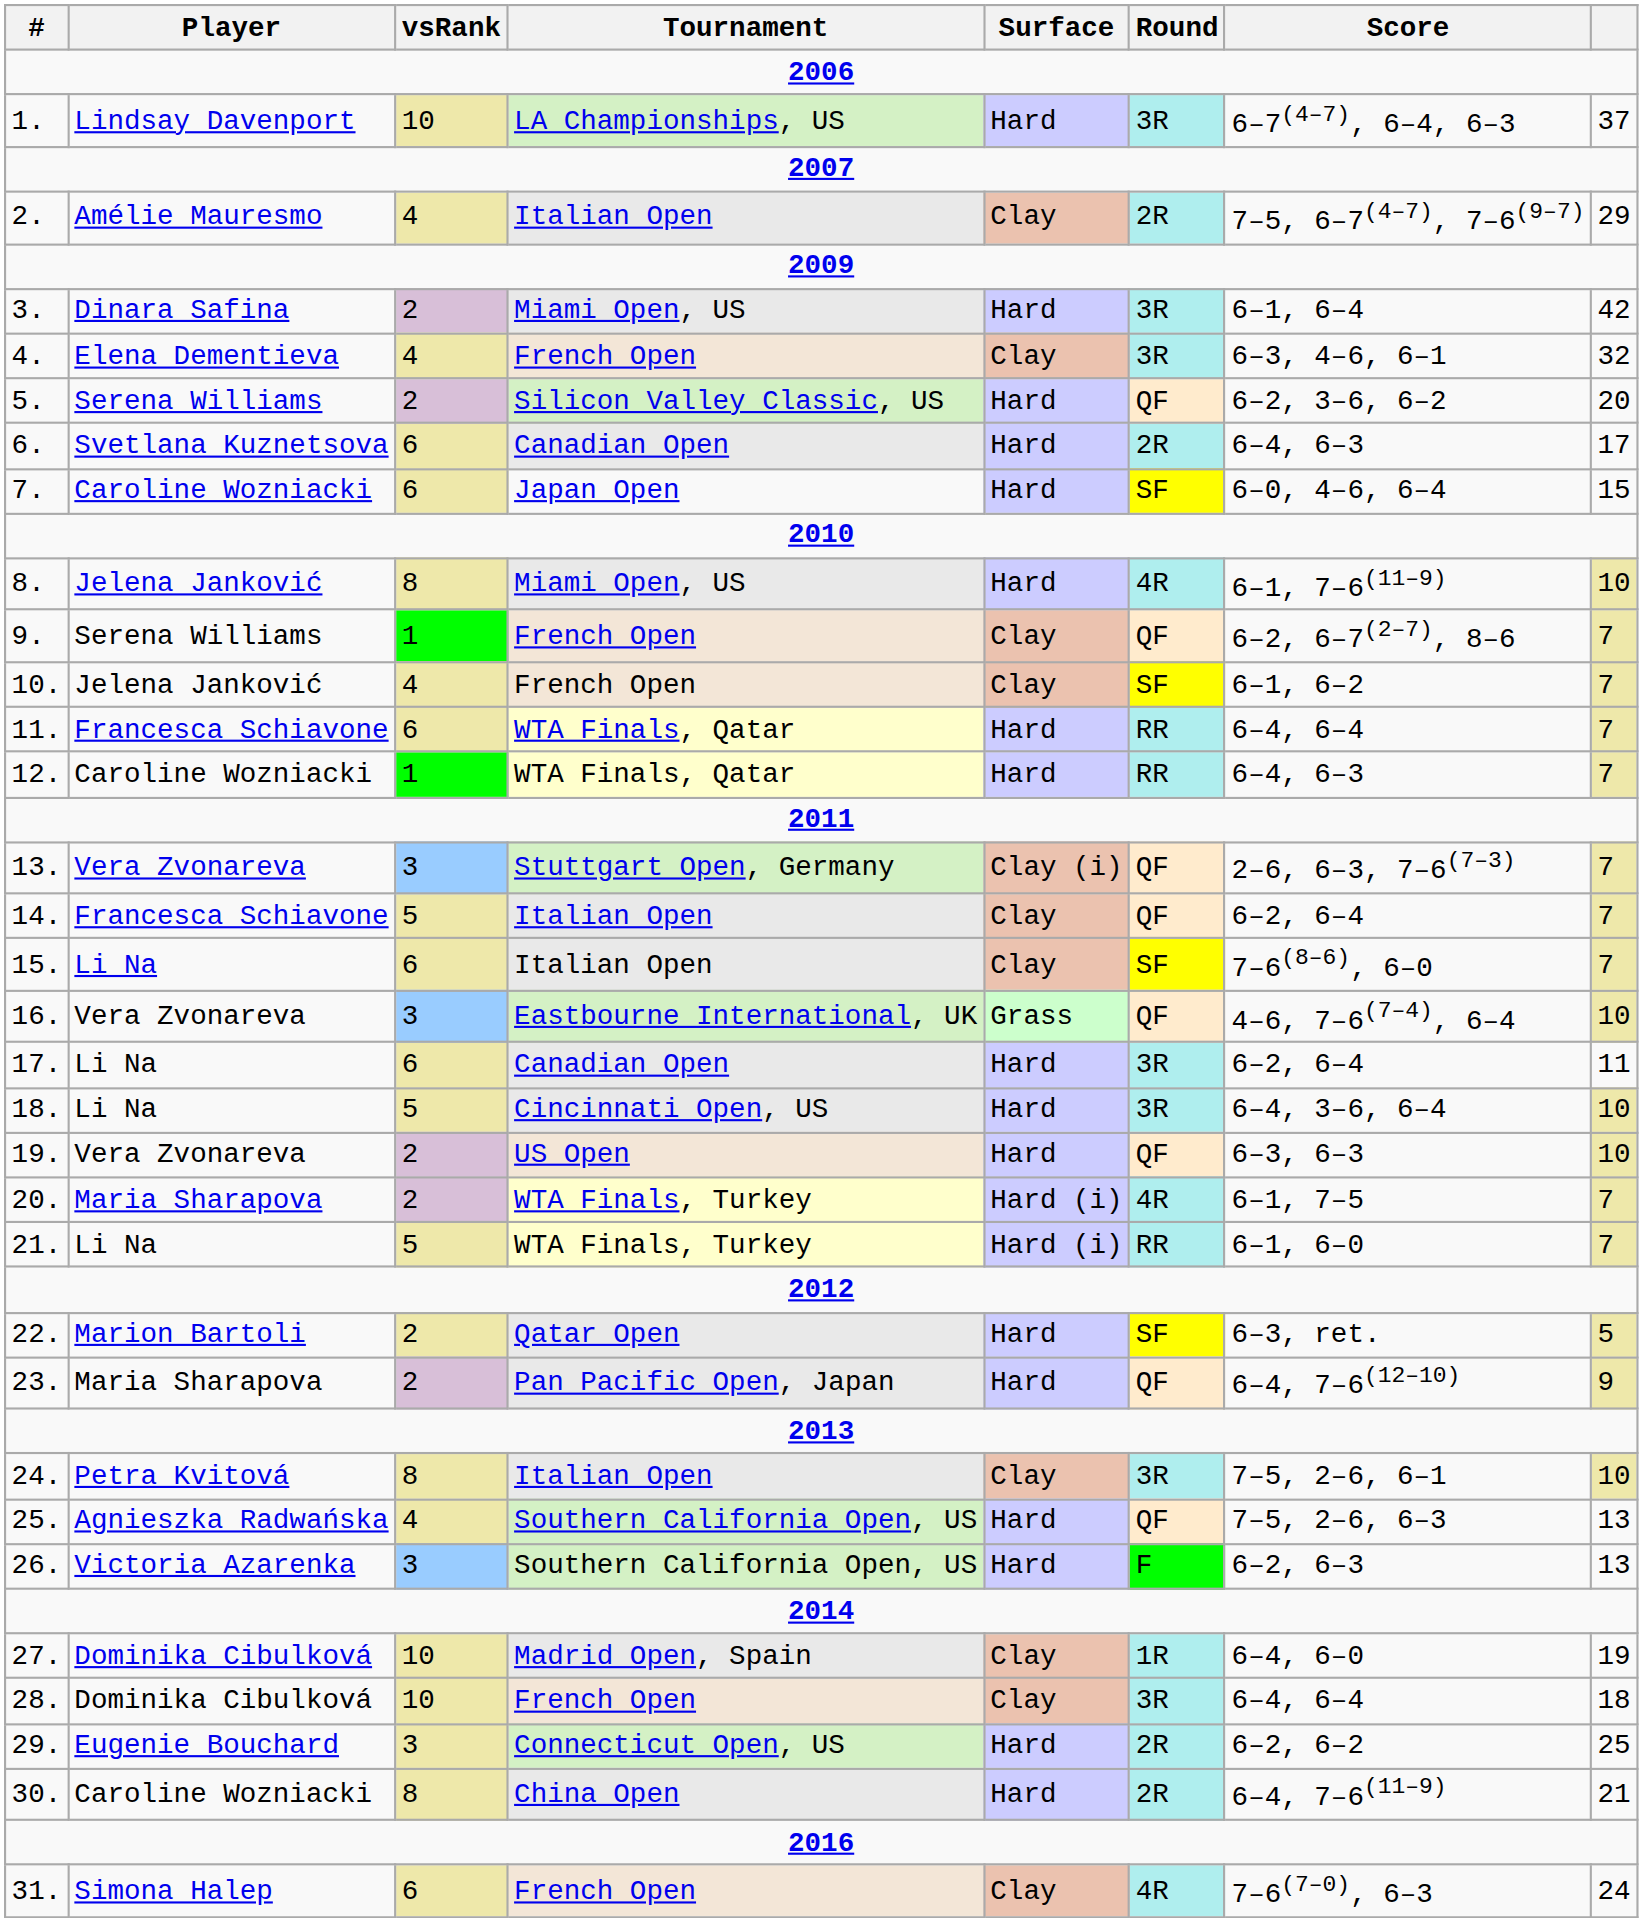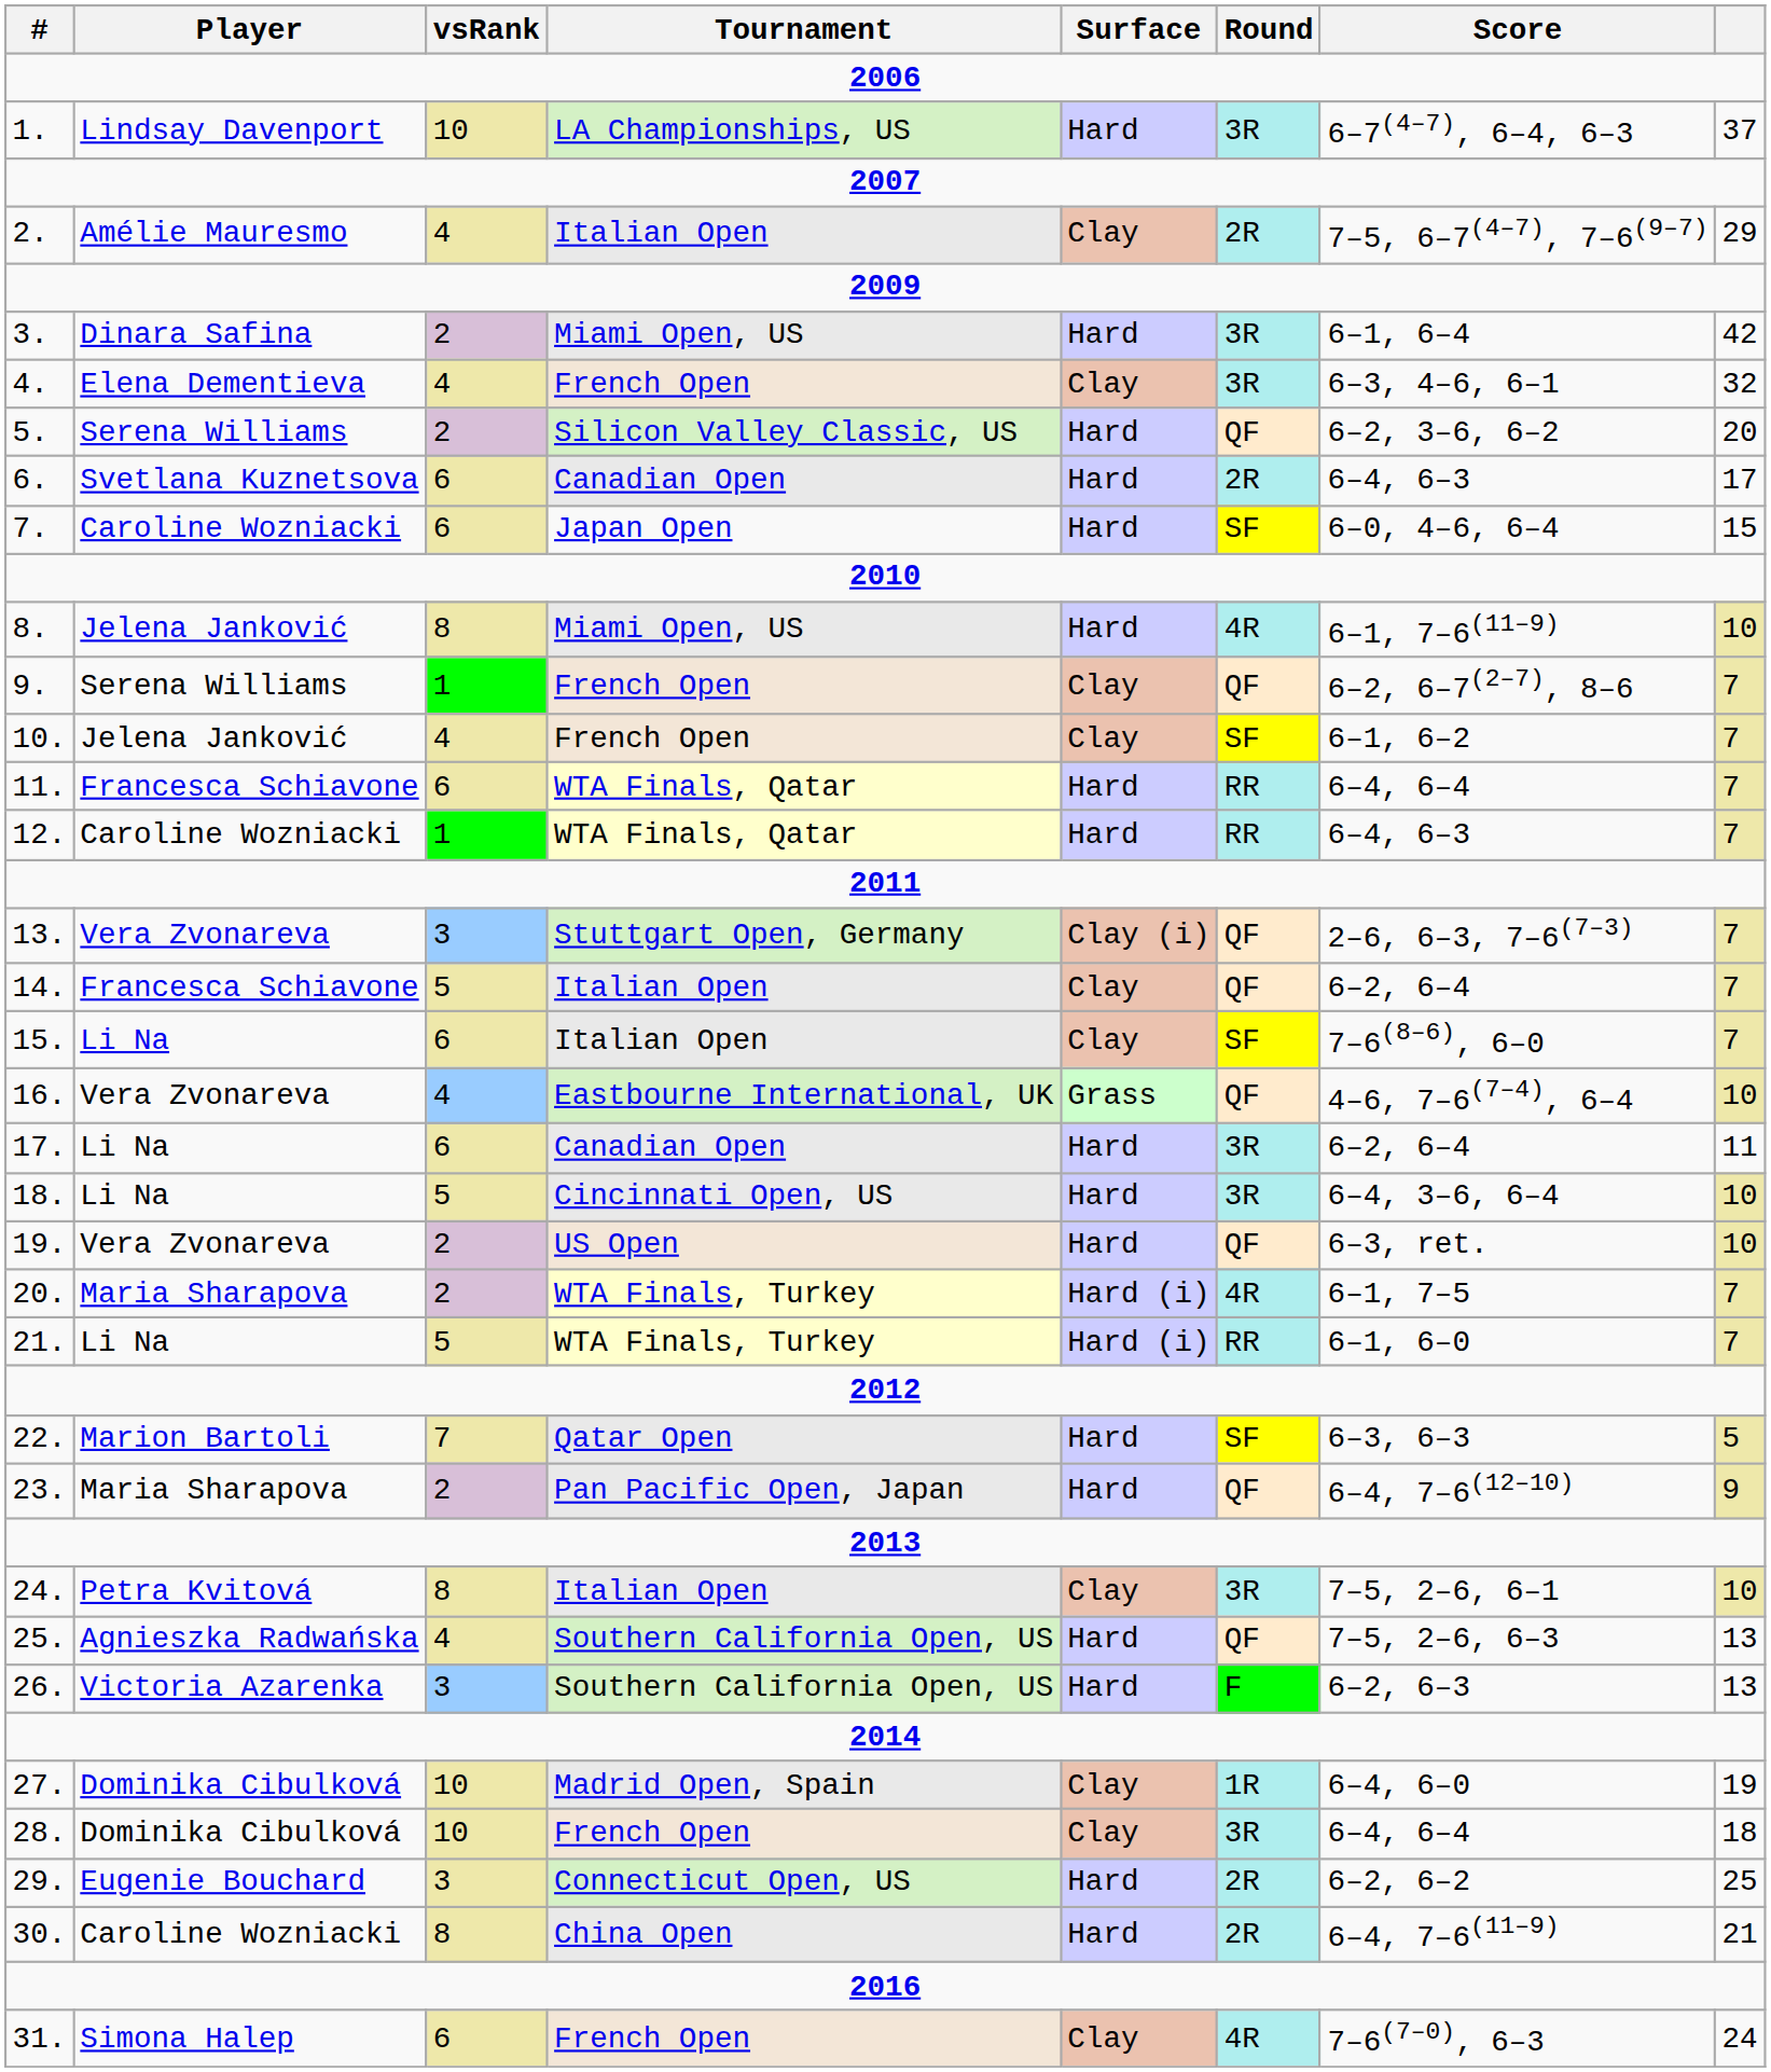 <table class="wikitable sortable">
 <tr>
 <th>#</th>
 <th>Player</th>
 <th>vsRank</th>
 <th>Tournament</th>
 <th>Surface</th>
 <th>Round</th>
 <th class="unsortable">Score</th>
 <th></th>
 </tr>
 <tr>
 <td colspan=8 style=text-align:center><strong><a href='#'>2006</a></strong></td>
 </tr>
 <tr>
 <td>1.</td>
 <td> <a href='#'>Lindsay Davenport</a></td>
 <td style="background:#eee8aa;">10</td>
 <td style="background:#d4f1c5;"><a href='#'>LA Championships</a>, US</td>
 <td style="background:#ccf;">Hard</td>
 <td style="background:#afeeee;">3R</td>
 <td>6–7<sup>(4–7)</sup>, 6–4, 6–3</td>
 <td>37</td>
 </tr>
 <tr>
 <td colspan=8 style=text-align:center><strong><a href='#'>2007</a></strong></td>
 </tr>
 <tr>
 <td>2.</td>
 <td> <a href='#'>Amélie Mauresmo</a></td>
 <td style="background:#eee8aa;">4</td>
 <td style="background:#e9e9e9;"><a href='#'>Italian Open</a></td>
 <td style="background:#ebc2af;">Clay</td>
 <td style="background:#afeeee;">2R</td>
 <td>7–5, 6–7<sup>(4–7)</sup>, 7–6<sup>(9–7)</sup></td>
 <td>29</td>
 </tr>
 <tr>
 <td colspan=8 style=text-align:center><strong><a href='#'>2009</a></strong></td>
 </tr>
 <tr>
 <td>3.</td>
 <td> <a href='#'>Dinara Safina</a></td>
 <td bgcolor=thistle>2</td>
 <td style="background:#e9e9e9;"><a href='#'>Miami Open</a>, US</td>
 <td style="background:#ccf;">Hard</td>
 <td style="background:#afeeee;">3R</td>
 <td>6–1, 6–4</td>
 <td>42</td>
 </tr>
 <tr>
 <td>4.</td>
 <td> <a href='#'>Elena Dementieva</a></td>
 <td style="background:#eee8aa;">4</td>
 <td style="background:#f3e6d7;"><a href='#'>French Open</a></td>
 <td style="background:#ebc2af;">Clay</td>
 <td style="background:#afeeee;">3R</td>
 <td>6–3, 4–6, 6–1</td>
 <td>32</td>
 </tr>
 <tr>
 <td>5.</td>
 <td> <a href='#'>Serena Williams</a></td>
 <td bgcolor=thistle>2</td>
 <td style="background:#d4f1c5;"><a href='#'>Silicon Valley Classic</a>, US</td>
 <td style="background:#ccf;">Hard</td>
 <td bgcolor=ffebcd>QF</td>
 <td>6–2, 3–6, 6–2</td>
 <td>20</td>
 </tr>
 <tr>
 <td>6.</td>
 <td> <a href='#'>Svetlana Kuznetsova</a></td>
 <td style="background:#eee8aa;">6</td>
 <td style="background:#e9e9e9;"><a href='#'>Canadian Open</a></td>
 <td style="background:#ccf;">Hard</td>
 <td style="background:#afeeee;">2R</td>
 <td>6–4, 6–3</td>
 <td>17</td>
 </tr>
 <tr>
 <td>7.</td>
 <td> <a href='#'>Caroline Wozniacki</a></td>
 <td style="background:#eee8aa;">6</td>
 <td><a href='#'>Japan Open</a></td>
 <td style="background:#ccf;">Hard</td>
 <td bgcolor=yellow>SF</td>
 <td>6–0, 4–6, 6–4</td>
 <td>15</td>
 </tr>
 <tr>
 <td colspan=8 style=text-align:center><strong><a href='#'>2010</a></strong></td>
 </tr>
 <tr>
 <td>8.</td>
 <td> <a href='#'>Jelena Janković</a></td>
 <td style="background:#eee8aa;">8</td>
 <td style="background:#e9e9e9;"><a href='#'>Miami Open</a>, US</td>
 <td style="background:#ccf;"f>Hard</td>
 <td style="background:#afeeee;">4R</td>
 <td>6–1, 7–6<sup>(11–9)</sup></td>
 <td bgcolor=eee8AA>10</td>
 </tr>
 <tr>
 <td>9.</td>
 <td> Serena Williams</td>
 <td bgcolor=lime>1</td>
 <td style="background:#f3e6d7;"><a href='#'>French Open</a></td>
 <td style="background:#ebc2af;">Clay</td>
 <td bgcolor=ffebcd>QF</td>
 <td>6–2, 6–7<sup>(2–7)</sup>, 8–6</td>
 <td bgcolor=eee8AA>7</td>
 </tr>
 <tr>
 <td>10.</td>
 <td> Jelena Janković</td>
 <td style="background:#eee8aa;">4</td>
 <td style="background:#f3e6d7;">French Open</td>
 <td style="background:#ebc2af;">Clay</td>
 <td bgcolor=yellow>SF</td>
 <td>6–1, 6–2</td>
 <td bgcolor=eee8AA>7</td>
 </tr>
 <tr>
 <td>11.</td>
 <td> <a href='#'>Francesca Schiavone</a></td>
 <td style="background:#eee8aa;">6</td>
 <td bgcolor=ffffcc><a href='#'>WTA Finals</a>, Qatar</td>
 <td style="background:#ccf;">Hard</td>
 <td style="background:#afeeee;">RR</td>
 <td>6–4, 6–4</td>
 <td bgcolor=eee8AA>7</td>
 </tr>
 <tr>
 <td>12.</td>
 <td> Caroline Wozniacki</td>
 <td bgcolor=lime>1</td>
 <td bgcolor=ffffcc>WTA Finals, Qatar</td>
 <td style="background:#ccf;">Hard</td>
 <td style="background:#afeeee;">RR</td>
 <td>6–4, 6–3</td>
 <td bgcolor=eee8AA>7</td>
 </tr>
 <tr>
 <td colspan=8 style=text-align:center><strong><a href='#'>2011</a></strong></td>
 </tr>
 <tr>
 <td>13.</td>
 <td> <a href='#'>Vera Zvonareva</a></td>
 <td bgcolor=99ccff>3</td>
 <td style="background:#d4f1c5;"><a href='#'>Stuttgart Open</a>, Germany</td>
 <td style="background:#ebc2af;">Clay (i)</td>
 <td bgcolor=ffebcd>QF</td>
 <td>2–6, 6–3, 7–6<sup>(7–3)</sup></td>
 <td bgcolor=eee8AA>7</td>
 </tr>
 <tr>
 <td>14.</td>
 <td> <a href='#'>Francesca Schiavone</a></td>
 <td style="background:#eee8aa;">5</td>
 <td style="background:#e9e9e9;"><a href='#'>Italian Open</a></td>
 <td style="background:#ebc2af;">Clay</td>
 <td bgcolor=ffebcd>QF</td>
 <td>6–2, 6–4</td>
 <td bgcolor=eee8AA>7</td>
 </tr>
 <tr>
 <td>15.</td>
 <td> <a href='#'>Li Na</a></td>
 <td style="background:#eee8aa;">6</td>
 <td style="background:#e9e9e9;">Italian Open</td>
 <td style="background:#ebc2af;">Clay</td>
 <td bgcolor=yellow>SF</td>
 <td>7–6<sup>(8–6)</sup>, 6–0</td>
 <td bgcolor=eee8AA>7</td>
 </tr>
 <tr>
 <td>16.</td>
 <td> Vera Zvonareva</td>
-<td bgcolor=99ccff>3</td>
+<td bgcolor=99ccff>4</td>
 <td style="background:#d4f1c5;"><a href='#'>Eastbourne International</a>, UK</td>
 <td bgcolor=CCFFCC>Grass</td>
 <td bgcolor=ffebcd>QF</td>
 <td>4–6, 7–6<sup>(7–4)</sup>, 6–4</td>
 <td bgcolor=eee8AA>10</td>
 </tr>
 <tr>
 <td>17.</td>
 <td> Li Na</td>
 <td style="background:#eee8aa;">6</td>
 <td style="background:#e9e9e9;"><a href='#'>Canadian Open</a></td>
 <td style="background:#ccf;">Hard</td>
 <td style="background:#afeeee;">3R</td>
 <td>6–2, 6–4</td>
 <td>11</td>
 </tr>
 <tr>
 <td>18.</td>
 <td> Li Na</td>
 <td style="background:#eee8aa;">5</td>
 <td style="background:#e9e9e9;"><a href='#'>Cincinnati Open</a>, US</td>
 <td style="background:#ccf;">Hard</td>
 <td style="background:#afeeee;">3R</td>
 <td>6–4, 3–6, 6–4</td>
 <td bgcolor=eee8AA>10</td>
 </tr>
 <tr>
 <td>19.</td>
 <td> Vera Zvonareva</td>
 <td bgcolor=thistle>2</td>
 <td style="background:#f3e6d7;"><a href='#'>US Open</a></td>
 <td style="background:#ccf;">Hard</td>
 <td bgcolor=ffebcd>QF</td>
-<td>6–3, 6–3</td>
+<td>6–3, ret.</td>
 <td bgcolor=eee8AA>10</td>
 </tr>
 <tr>
 <td>20.</td>
 <td> <a href='#'>Maria Sharapova</a></td>
 <td bgcolor=thistle>2</td>
 <td bgcolor=ffffcc><a href='#'>WTA Finals</a>, Turkey</td>
 <td style="background:#ccf;">Hard (i)</td>
 <td style="background:#afeeee;">4R</td>
 <td>6–1, 7–5</td>
 <td bgcolor=eee8AA>7</td>
 </tr>
 <tr>
 <td>21.</td>
 <td> Li Na</td>
 <td style="background:#eee8aa;">5</td>
 <td bgcolor=ffffcc>WTA Finals, Turkey</td>
 <td style="background:#ccf;">Hard (i)</td>
 <td style="background:#afeeee;">RR</td>
 <td>6–1, 6–0</td>
 <td bgcolor=eee8AA>7</td>
 </tr>
 <tr>
 <td colspan=8 style=text-align:center><strong><a href='#'>2012</a></strong></td>
 </tr>
 <tr>
 <td>22.</td>
 <td> <a href='#'>Marion Bartoli</a></td>
-<td style="background:#eee8aa;">2</td>
+<td style="background:#eee8aa;">7</td>
 <td style="background:#e9e9e9;"><a href='#'>Qatar Open</a></td>
 <td style="background:#ccf;">Hard</td>
 <td bgcolor=yellow>SF</td>
-<td>6–3, ret.</td>
+<td>6–3, 6–3</td>
 <td bgcolor=eee8AA>5</td>
 </tr>
 <tr>
 <td>23.</td>
 <td> Maria Sharapova</td>
 <td bgcolor=thistle>2</td>
 <td style="background:#e9e9e9;"><a href='#'>Pan Pacific Open</a>, Japan</td>
 <td style="background:#ccf;">Hard</td>
 <td bgcolor=ffebcd>QF</td>
 <td>6–4, 7–6<sup>(12–10)</sup></td>
 <td bgcolor=eee8AA>9</td>
 </tr>
 <tr>
 <td colspan=8 style=text-align:center><strong><a href='#'>2013</a></strong></td>
 </tr>
 <tr>
 <td>24.</td>
 <td> <a href='#'>Petra Kvitová</a></td>
 <td style="background:#eee8aa;">8</td>
 <td style="background:#e9e9e9;"><a href='#'>Italian Open</a></td>
 <td style="background:#ebc2af;">Clay</td>
 <td style="background:#afeeee;">3R</td>
 <td>7–5, 2–6, 6–1</td>
 <td bgcolor=eee8AA>10</td>
 </tr>
 <tr>
 <td>25.</td>
 <td> <a href='#'>Agnieszka Radwańska</a></td>
 <td style="background:#eee8aa;">4</td>
 <td style="background:#d4f1c5;"><a href='#'>Southern California Open</a>, US</td>
 <td style="background:#ccf;">Hard</td>
 <td bgcolor=ffebcd>QF</td>
 <td>7–5, 2–6, 6–3</td>
 <td>13</td>
 </tr>
 <tr>
 <td>26.</td>
 <td> <a href='#'>Victoria Azarenka</a></td>
 <td bgcolor=99ccff>3</td>
 <td style="background:#d4f1c5;">Southern California Open, US</td>
 <td style="background:#ccf;">Hard</td>
 <td bgcolor=lime>F</td>
 <td>6–2, 6–3</td>
 <td>13</td>
 </tr>
 <tr>
 <td colspan=8 style=text-align:center><strong><a href='#'>2014</a></strong></td>
 </tr>
 <tr>
 <td>27.</td>
 <td> <a href='#'>Dominika Cibulková</a></td>
 <td style="background:#eee8aa;">10</td>
 <td style="background:#e9e9e9;"><a href='#'>Madrid Open</a>, Spain</td>
 <td style="background:#ebc2af;">Clay</td>
 <td style="background:#afeeee;">1R</td>
 <td>6–4, 6–0</td>
 <td>19</td>
 </tr>
 <tr>
 <td>28.</td>
 <td> Dominika Cibulková</td>
 <td style="background:#eee8aa;">10</td>
 <td style="background:#f3e6d7;"><a href='#'>French Open</a></td>
 <td style="background:#ebc2af;">Clay</td>
 <td style="background:#afeeee;">3R</td>
 <td>6–4, 6–4</td>
 <td>18</td>
 </tr>
 <tr>
 <td>29.</td>
 <td> <a href='#'>Eugenie Bouchard</a></td>
 <td style="background:#eee8aa;">3</td>
 <td style="background:#d4f1c5;"><a href='#'>Connecticut Open</a>, US</td>
 <td style="background:#ccf;">Hard</td>
 <td style="background:#afeeee;">2R</td>
 <td>6–2, 6–2</td>
 <td>25</td>
 </tr>
 <tr>
 <td>30.</td>
 <td> Caroline Wozniacki</td>
 <td style="background:#eee8aa;">8</td>
 <td style="background:#e9e9e9;"><a href='#'>China Open</a></td>
 <td style="background:#ccf;">Hard</td>
 <td style="background:#afeeee;">2R</td>
 <td>6–4, 7–6<sup>(11–9)</sup></td>
 <td>21</td>
 </tr>
 <tr>
 <td colspan=8 style=text-align:center><strong><a href='#'>2016</a></strong></td>
 </tr>
 <tr>
 <td>31.</td>
 <td> <a href='#'>Simona Halep</a></td>
 <td style="background:#eee8aa;">6</td>
 <td style="background:#f3e6d7;"><a href='#'>French Open</a></td>
 <td style="background:#ebc2af;">Clay</td>
 <td style="background:#afeeee;">4R</td>
 <td>7–6<sup>(7–0)</sup>, 6–3</td>
 <td>24</td>
 </tr>
 </table>
